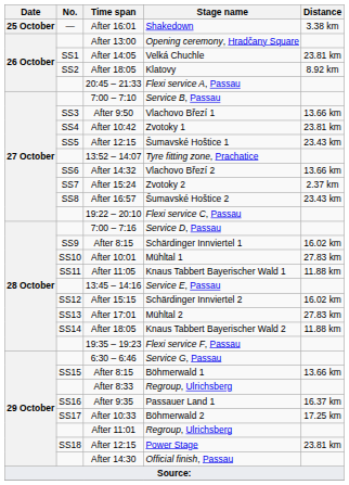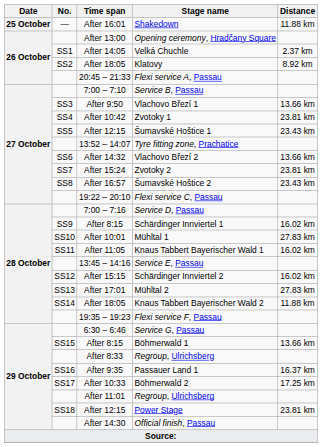 <table class="wikitable" style="font-size: 85%;">
 <tr>
 <th>Date</th>
 <th>No.</th>
 <th>Time span</th>
 <th>Stage name</th>
 <th>Distance</th>
 </tr>
 <tr>
 <th>25 October</th>
 <td align="center">—</td>
 <td align="center">After 16:01</td>
 <td><a href='#'>Shakedown</a></td>
-<td align="center">3.38 km</td>
+<td align="center">11.88 km</td>
 </tr>
 <tr>
 <th rowspan="4">26 October</th>
 <td align="center"></td>
 <td align="center">After 13:00</td>
 <td> <em>Opening ceremony</em>, <a href='#'>Hradčany Square</a></td>
 <td></td>
 </tr>
 <tr>
 <td align="center">SS1</td>
 <td align="center">After 14:05</td>
 <td> Velká Chuchle</td>
-<td align="center">23.81 km</td>
+<td align="center">2.37 km</td>
 </tr>
 <tr>
 <td align="center">SS2</td>
 <td align="center">After 18:05</td>
 <td> Klatovy</td>
 <td align="center">8.92 km</td>
 </tr>
 <tr>
 <td align="center"></td>
 <td align="center">20:45 – 21:33</td>
 <td> <em>Flexi service A</em>, <a href='#'>Passau</a></td>
 <td></td>
 </tr>
 <tr>
 <th rowspan="9">27 October</th>
 <td align="center"></td>
 <td align="center">7:00 – 7:10</td>
 <td> <em>Service B</em>, <a href='#'>Passau</a></td>
 <td></td>
 </tr>
 <tr>
 <td align="center">SS3</td>
 <td align="center">After 9:50</td>
 <td> Vlachovo Březí 1</td>
 <td align="center">13.66 km</td>
 </tr>
 <tr>
 <td align="center">SS4</td>
 <td align="center">After 10:42</td>
 <td> Zvotoky 1</td>
 <td align="center">23.81 km</td>
 </tr>
 <tr>
 <td align="center">SS5</td>
 <td align="center">After 12:15</td>
 <td> Šumavské Hoštice 1</td>
 <td align="center">23.43 km</td>
 </tr>
 <tr>
 <td align="center"></td>
 <td align="center">13:52 – 14:07</td>
 <td> <em>Tyre fitting zone</em>, <a href='#'>Prachatice</a></td>
 <td></td>
 </tr>
 <tr>
 <td align="center">SS6</td>
 <td align="center">After 14:32</td>
 <td> Vlachovo Březí 2</td>
 <td align="center">13.66 km</td>
 </tr>
 <tr>
 <td align="center">SS7</td>
 <td align="center">After 15:24</td>
 <td> Zvotoky 2</td>
-<td align="center">2.37 km</td>
+<td align="center">23.81 km</td>
 </tr>
 <tr>
 <td align="center">SS8</td>
 <td align="center">After 16:57</td>
 <td> Šumavské Hoštice 2</td>
 <td align="center">23.43 km</td>
 </tr>
 <tr>
 <td align="center"></td>
 <td align="center">19:22 – 20:10</td>
 <td> <em>Flexi service C</em>, <a href='#'>Passau</a></td>
 <td></td>
 </tr>
 <tr>
 <th rowspan="9">28 October</th>
 <td align="center"></td>
 <td align="center">7:00 – 7:16</td>
 <td> <em>Service D</em>, <a href='#'>Passau</a></td>
 <td></td>
 </tr>
 <tr>
 <td align="center">SS9</td>
 <td align="center">After 8:15</td>
 <td> Schärdinger Innviertel 1</td>
 <td align="center">16.02 km</td>
 </tr>
 <tr>
 <td align="center">SS10</td>
 <td align="center">After 10:01</td>
 <td> Mühltal 1</td>
 <td align="center">27.83 km</td>
 </tr>
 <tr>
 <td align="center">SS11</td>
 <td align="center">After 11:05</td>
 <td> Knaus Tabbert Bayerischer Wald 1</td>
-<td align="center">11.88 km</td>
+<td align="center">16.02 km</td>
 </tr>
 <tr>
 <td align="center"></td>
 <td align="center">13:45 – 14:16</td>
 <td> <em>Service E</em>, <a href='#'>Passau</a></td>
 <td></td>
 </tr>
 <tr>
 <td align="center">SS12</td>
 <td align="center">After 15:15</td>
 <td> Schärdinger Innviertel 2</td>
 <td align="center">16.02 km</td>
 </tr>
 <tr>
 <td align="center">SS13</td>
 <td align="center">After 17:01</td>
 <td> Mühltal 2</td>
 <td align="center">27.83 km</td>
 </tr>
 <tr>
 <td align="center">SS14</td>
 <td align="center">After 18:05</td>
 <td> Knaus Tabbert Bayerischer Wald 2</td>
 <td align="center">11.88 km</td>
 </tr>
 <tr>
 <td align="center"></td>
 <td align="center">19:35 – 19:23</td>
 <td> <em>Flexi service F</em>, <a href='#'>Passau</a></td>
 <td></td>
 </tr>
 <tr>
 <th rowspan="8">29 October</th>
 <td align="center"></td>
 <td align="center">6:30 – 6:46</td>
 <td> <em>Service G</em>, <a href='#'>Passau</a></td>
 <td></td>
 </tr>
 <tr>
 <td align="center">SS15</td>
 <td align="center">After 8:15</td>
 <td> Böhmerwald 1</td>
 <td align="center">13.66 km</td>
 </tr>
 <tr>
 <td align="center"></td>
 <td align="center">After 8:33</td>
 <td> <em>Regroup</em>, <a href='#'>Ulrichsberg</a></td>
 <td></td>
 </tr>
 <tr>
 <td align="center">SS16</td>
 <td align="center">After 9:35</td>
 <td> Passauer Land 1</td>
 <td align="center">16.37 km</td>
 </tr>
 <tr>
 <td align="center">SS17</td>
 <td align="center">After 10:33</td>
 <td> Böhmerwald 2</td>
 <td align="center">17.25 km</td>
 </tr>
 <tr>
 <td align="center"></td>
 <td align="center">After 11:01</td>
 <td> <em>Regroup</em>, <a href='#'>Ulrichsberg</a></td>
 <td></td>
 </tr>
 <tr>
 <td align="center">SS18</td>
 <td align="center">After 12:15</td>
 <td><a href='#'>Power Stage</a></td>
 <td align="center">23.81 km</td>
 </tr>
 <tr>
 <td align="center"></td>
 <td align="center">After 14:30</td>
 <td> <em>Official finish</em>, <a href='#'>Passau</a></td>
 <td></td>
 </tr>
 <tr>
 <td colspan="5" style="background-color:#EAECF0;text-align:center"><strong>Source:</strong></td>
 </tr>
 <tr>
 </tr>
 </table>
